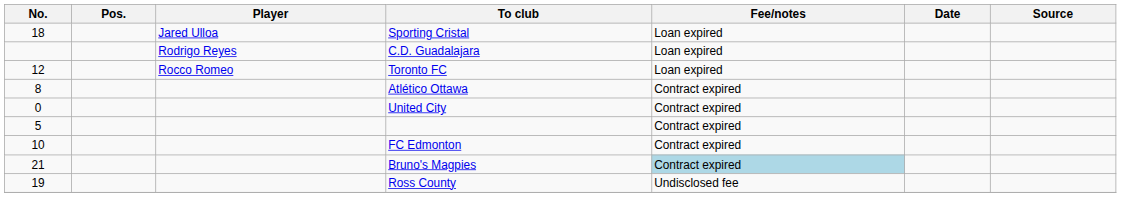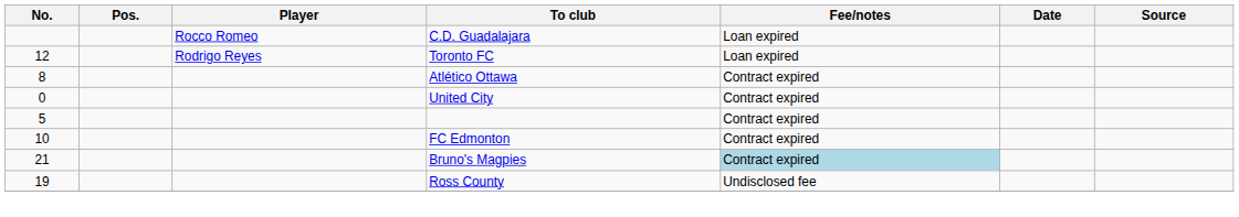 <table class="wikitable sortable" style="width:90%; font-size:95%;">
 <tr>
 <th>No.</th>
 <th>Pos.</th>
 <th>Player</th>
 <th>To club</th>
 <th>Fee/notes</th>
 <th>Date</th>
 <th>Source</th>
 </tr>
 <tr>
-<td align=center>18</td>
-<td align=center></td>
-<td align=Ulloa, Jared> <a href='#'>Jared Ulloa</a></td>
-<td> <a href='#'>Sporting Cristal</a></td>
-<td>Loan expired</td>
-<td></td>
-<td></td>
-</tr>
-<tr>
 <td align=center></td>
 <td align=center></td>
-<td align=Reyes, Rodrigo> <a href='#'>Rodrigo Reyes</a></td>
+<td align=Romeo, Rocco> <a href='#'>Rocco Romeo</a></td>
 <td> <a href='#'>C.D. Guadalajara</a></td>
 <td>Loan expired</td>
 <td></td>
 <td></td>
 </tr>
 <tr>
 <td align=center>12</td>
 <td align=center></td>
-<td align=Romeo, Rocco> <a href='#'>Rocco Romeo</a></td>
+<td align=Reyes, Rodrigo> <a href='#'>Rodrigo Reyes</a></td>
 <td> <a href='#'>Toronto FC</a></td>
 <td>Loan expired</td>
 <td></td>
 <td></td>
 </tr>
 <tr>
 <td align=center>8</td>
 <td align=center></td>
 <td></td>
 <td> <a href='#'>Atlético Ottawa</a></td>
 <td>Contract expired</td>
 <td></td>
 <td></td>
 </tr>
 <tr>
 <td align=center>0</td>
 <td align=center></td>
 <td></td>
 <td> <a href='#'>United City</a></td>
 <td>Contract expired</td>
 <td></td>
 <td></td>
 </tr>
 <tr>
 <td align=center>5</td>
 <td align=center></td>
 <td></td>
 <td></td>
 <td>Contract expired</td>
 <td></td>
 <td></td>
 </tr>
 <tr>
 <td align=center>10</td>
 <td align=center></td>
 <td></td>
 <td> <a href='#'>FC Edmonton</a></td>
 <td>Contract expired</td>
 <td></td>
 <td></td>
 </tr>
 <tr>
 <td align=center>21</td>
 <td align=center></td>
 <td></td>
 <td> <a href='#'>Bruno's Magpies</a></td>
 <td style="background: lightblue;">Contract expired</td>
 <td></td>
 <td></td>
 </tr>
 <tr>
 <td align=center>19</td>
 <td align=center></td>
 <td></td>
 <td> <a href='#'>Ross County</a></td>
 <td>Undisclosed fee</td>
 <td></td>
 <td></td>
 </tr>
 <tr>
 </tr>
 </table>
